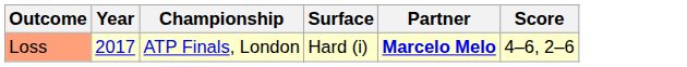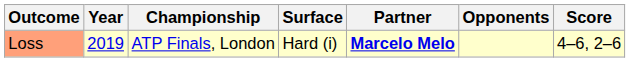 <table class="sortable wikitable">
 <tr>
 <th>Outcome</th>
 <th>Year</th>
 <th>Championship</th>
 <th>Surface</th>
 <th>Partner</th>
+<th>Opponents</th>
 <th class="unsortable">Score</th>
 </tr>
 <tr bgcolor=#ffffcc>
 <td bgcolor=FFA07A>Loss</td>
-<td><a href='#'>2017</a></td>
+<td><a href='#'>2019</a></td>
 <td><a href='#'>ATP Finals</a>, London</td>
 <td>Hard (i)</td>
 <td><strong> <a href='#'>Marcelo Melo</a></strong></td>
+<td></td>
 <td>4–6, 2–6</td>
 </tr>
 </table>
